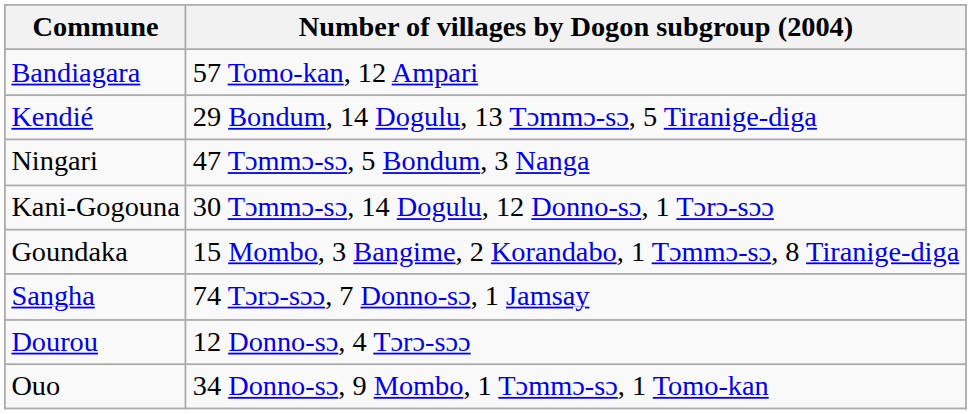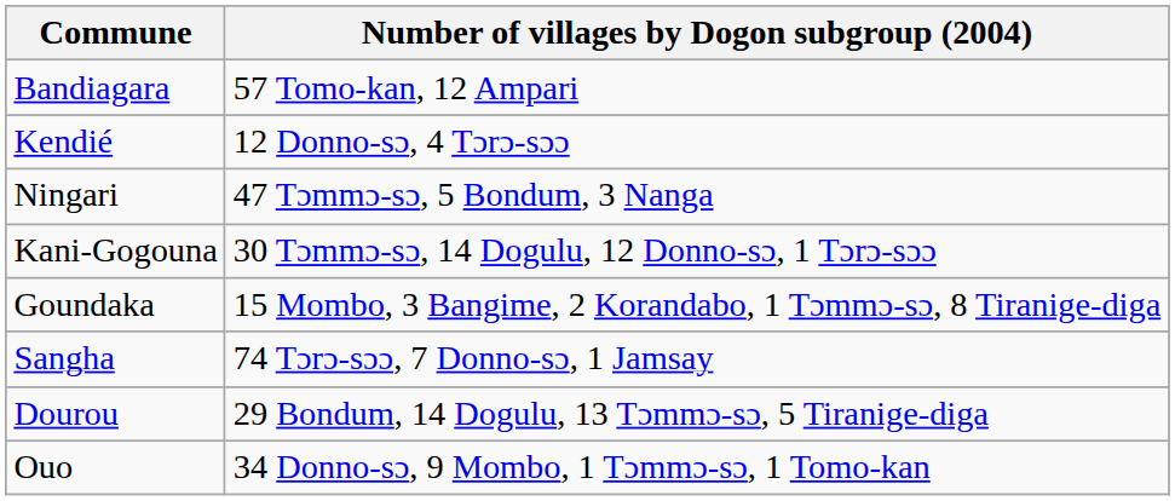 <table class="wikitable">
 <tr>
 <th>Commune</th>
 <th>Number of villages by Dogon subgroup (2004)</th>
 </tr>
 <tr>
 <td><a href='#'>Bandiagara</a></td>
 <td>57 <a href='#'>Tomo-kan</a>, 12 <a href='#'>Ampari</a></td>
 </tr>
 <tr>
 <td><a href='#'>Kendié</a></td>
-<td>29 <a href='#'>Bondum</a>, 14 <a href='#'>Dogulu</a>, 13 <a href='#'>Tɔmmɔ-sɔ</a>, 5 <a href='#'>Tiranige-diga</a></td>
+<td>12 <a href='#'>Donno-sɔ</a>, 4 <a href='#'>Tɔrɔ-sɔɔ</a></td>
 </tr>
 <tr>
 <td>Ningari</td>
 <td>47 <a href='#'>Tɔmmɔ-sɔ</a>, 5 <a href='#'>Bondum</a>, 3 <a href='#'>Nanga</a></td>
 </tr>
 <tr>
 <td>Kani-Gogouna</td>
 <td>30 <a href='#'>Tɔmmɔ-sɔ</a>, 14 <a href='#'>Dogulu</a>, 12 <a href='#'>Donno-sɔ</a>, 1 <a href='#'>Tɔrɔ-sɔɔ</a></td>
 </tr>
 <tr>
 <td>Goundaka</td>
 <td>15 <a href='#'>Mombo</a>, 3 <a href='#'>Bangime</a>, 2 <a href='#'>Korandabo</a>, 1 <a href='#'>Tɔmmɔ-sɔ</a>, 8 <a href='#'>Tiranige-diga</a></td>
 </tr>
 <tr>
 <td><a href='#'>Sangha</a></td>
 <td>74 <a href='#'>Tɔrɔ-sɔɔ</a>, 7 <a href='#'>Donno-sɔ</a>, 1 <a href='#'>Jamsay</a></td>
 </tr>
 <tr>
 <td><a href='#'>Dourou</a></td>
-<td>12 <a href='#'>Donno-sɔ</a>, 4 <a href='#'>Tɔrɔ-sɔɔ</a></td>
+<td>29 <a href='#'>Bondum</a>, 14 <a href='#'>Dogulu</a>, 13 <a href='#'>Tɔmmɔ-sɔ</a>, 5 <a href='#'>Tiranige-diga</a></td>
 </tr>
 <tr>
 <td>Ouo</td>
 <td>34 <a href='#'>Donno-sɔ</a>, 9 <a href='#'>Mombo</a>, 1 <a href='#'>Tɔmmɔ-sɔ</a>, 1 <a href='#'>Tomo-kan</a></td>
 </tr>
 </table>
